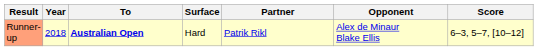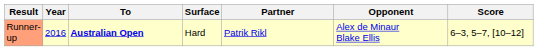 <table class="sortable wikitable" style=font-size:97%>
 <tr>
 <th>Result</th>
 <th>Year</th>
 <th width=200>To</th>
 <th>Surface</th>
 <th width=200>Partner</th>
 <th width=200>Opponent</th>
 <th width=150>Score</th>
 </tr>
 <tr style="background:#ffc;">
 <td style="background:#ffa07a;">Runner-up</td>
-<td><a href='#'>2018</a></td>
+<td><a href='#'>2016</a></td>
 <td><strong><a href='#'>Australian Open</a></strong></td>
 <td>Hard</td>
 <td> <a href='#'>Patrik Rikl</a></td>
 <td> <a href='#'>Alex de Minaur</a><br> <a href='#'>Blake Ellis</a></td>
 <td>6–3, 5–7, [10–12]</td>
 </tr>
 </table>
